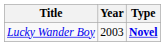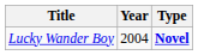 <table class="wikitable sortable">
 <tr>
 <th>Title</th>
 <th>Year</th>
 <th>Type</th>
 </tr>
 <tr>
 <td><em><a href='#'>Lucky Wander Boy</a></em></td>
-<td>2003</td>
+<td>2004</td>
 <td><strong><a href='#'>Novel</a></strong></td>
 </tr>
 </table>
